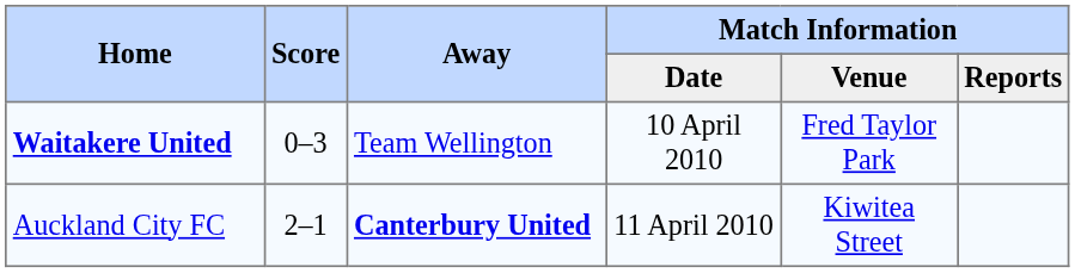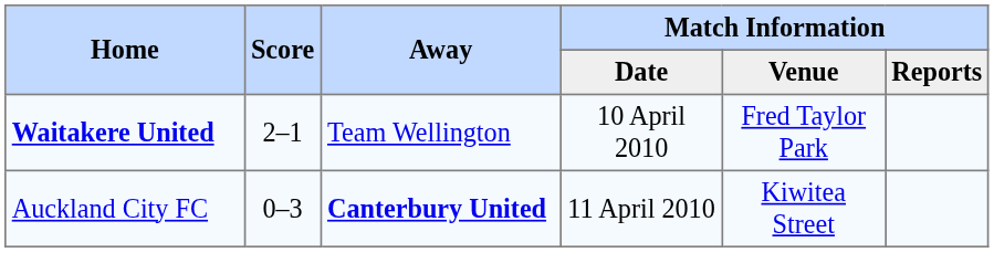 <table border=1 style="border-collapse:collapse; font-size:90%; text-align:center;" cellpadding=3 cellspacing=0 width=85%>
 <tr bgcolor=#C1D8FF>
 <th rowspan=2 width=25%>Home</th>
 <th rowspan=2 width=6%>Score</th>
 <th rowspan=2 width=25%>Away</th>
 <th colspan=6>Match Information</th>
 </tr>
 <tr bgcolor=#EFEFEF>
 <th width=17%>Date</th>
 <th width=17%>Venue</th>
 <th width=10%>Reports</th>
 </tr>
 <tr bgcolor=#F5FAFF>
 <td align=left> <strong><a href='#'>Waitakere United</a></strong></td>
-<td>0–3</td>
+<td>2–1</td>
 <td align=left> <a href='#'>Team Wellington</a></td>
 <td>10 April 2010</td>
 <td><a href='#'>Fred Taylor Park</a></td>
 <td></td>
 </tr>
 <tr bgcolor=#F5FAFF>
 <td align=left> <a href='#'>Auckland City FC</a></td>
-<td>2–1</td>
+<td>0–3</td>
 <td align=left> <strong><a href='#'>Canterbury United</a></strong></td>
 <td>11 April 2010</td>
 <td><a href='#'>Kiwitea Street</a></td>
 <td></td>
 </tr>
 </table>
